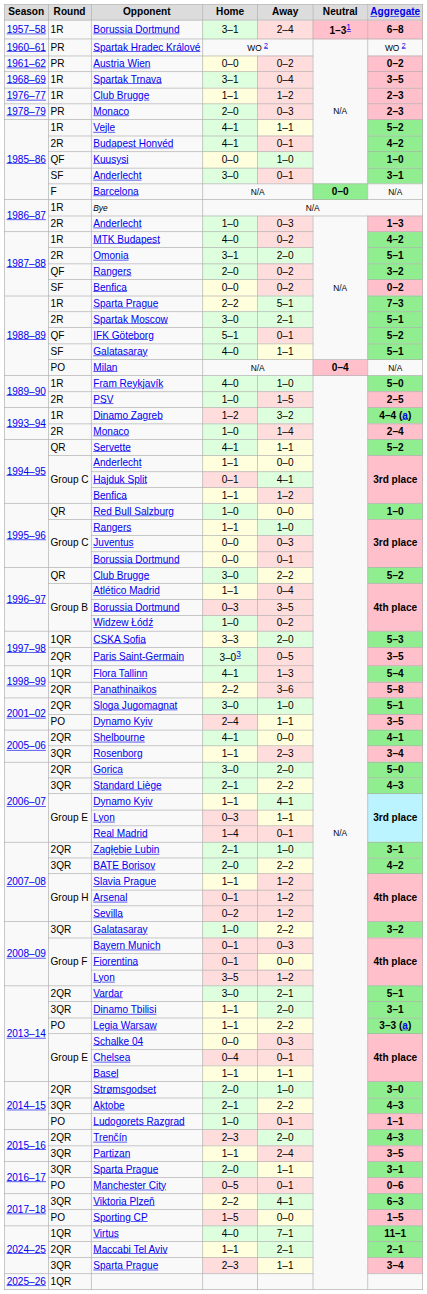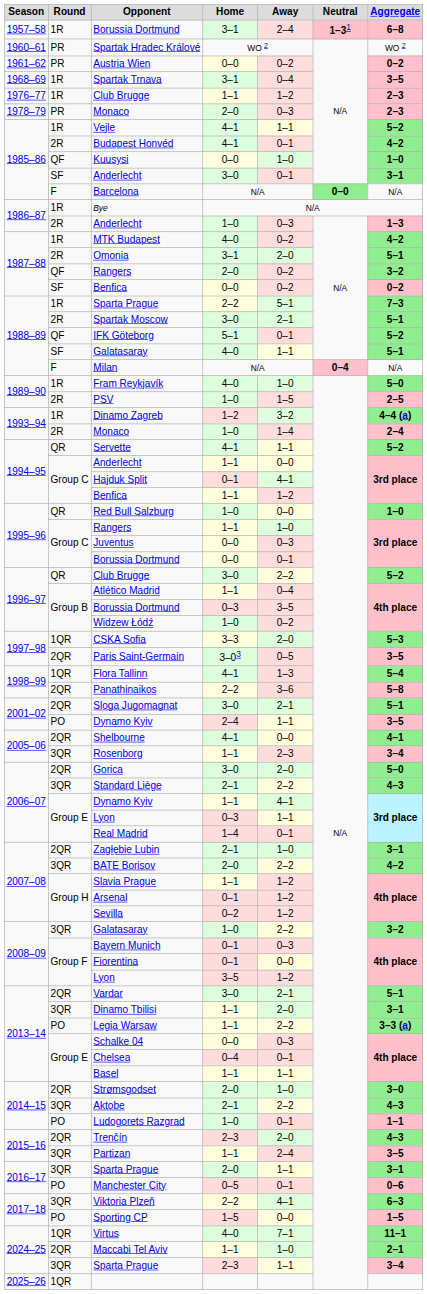 <table class="wikitable" style="text-align: center;">
 <tr>
 <th style="background:#DCDCDC">Season</th>
 <th style="background:#DCDCDC">Round</th>
 <th style="background:#DCDCDC">Opponent</th>
 <th width="80" style="background:#DCDCDC">Home</th>
 <th width="80" style="background:#DCDCDC">Away</th>
 <th width="80" style="background:#DCDCDC">Neutral</th>
 <th width="80" style="background:#DCDCDC"><a href='#'>Aggregate</a></th>
 </tr>
 <tr>
 <td align=left><a href='#'>1957–58</a></td>
 <td align=left>1R</td>
 <td align=left> <a href='#'>Borussia Dortmund</a></td>
 <td bgcolor="#ddffdd">3–1</td>
 <td bgcolor="#ffdddd">2–4</td>
 <td bgcolor=pink style="text-align:center;"><strong>1–3</strong><sup><a href='#'>1</a></sup></td>
 <td bgcolor=pink style="text-align:center;"><strong>6–8</strong></td>
 </tr>
 <tr>
 <td align=left><a href='#'>1960–61</a></td>
 <td align=left>PR</td>
 <td align=left> <a href='#'>Spartak Hradec Králové</a></td>
 <td colspan="2"><span><small>WO <sup><a href='#'>2</a></sup></small></span></td>
 <td rowspan="9"><span><small>N/A</small></span></td>
 <td colspan="1"><span><small>WO <sup><a href='#'>2</a></sup></small></span></td>
 </tr>
 <tr>
 <td align=left><a href='#'>1961–62</a></td>
 <td align=left>PR</td>
 <td align=left> <a href='#'>Austria Wien</a></td>
 <td bgcolor="#ffffdd">0–0</td>
 <td bgcolor="#ffdddd">0–2</td>
 <td bgcolor=pink style="text-align:center;"><strong>0–2</strong></td>
 </tr>
 <tr>
 <td align=left><a href='#'>1968–69</a></td>
 <td align=left>1R</td>
 <td align=left> <a href='#'>Spartak Trnava</a></td>
 <td bgcolor="#ddffdd">3–1</td>
 <td bgcolor="#ffdddd">0–4</td>
 <td bgcolor=pink style="text-align:center;"><strong>3–5</strong></td>
 </tr>
 <tr>
 <td align=left><a href='#'>1976–77</a></td>
 <td align=left>1R</td>
 <td align=left> <a href='#'>Club Brugge</a></td>
 <td bgcolor="#ffffdd">1–1</td>
 <td bgcolor="#ffdddd">1–2</td>
 <td bgcolor=pink style="text-align:center;"><strong>2–3</strong></td>
 </tr>
 <tr>
 <td align=left><a href='#'>1978–79</a></td>
 <td align=left>PR</td>
 <td align=left> <a href='#'>Monaco</a></td>
 <td bgcolor="#ddffdd">2–0</td>
 <td bgcolor="#ffdddd">0–3</td>
 <td bgcolor=pink style="text-align:center;"><strong>2–3</strong></td>
 </tr>
 <tr>
 <td rowspan=5 align=left><a href='#'>1985–86</a></td>
 <td align=left>1R</td>
 <td align=left> <a href='#'>Vejle</a></td>
 <td bgcolor="#ddffdd">4–1</td>
 <td bgcolor="#ffffdd">1–1</td>
 <td bgcolor=lightgreen style="text-align:center;"><strong>5–2</strong></td>
 </tr>
 <tr>
 <td align=left>2R</td>
 <td align=left> <a href='#'>Budapest Honvéd</a></td>
 <td bgcolor="#ddffdd">4–1</td>
 <td bgcolor="#ffdddd">0–1</td>
 <td bgcolor=lightgreen style="text-align:center;"><strong>4–2</strong></td>
 </tr>
 <tr>
 <td align=left>QF</td>
 <td align=left> <a href='#'>Kuusysi</a></td>
 <td bgcolor="#ffffdd">0–0</td>
 <td bgcolor="#ddffdd">1–0</td>
 <td bgcolor=lightgreen style="text-align:center;"><strong>1–0</strong></td>
 </tr>
 <tr>
 <td align=left>SF</td>
 <td align=left> <a href='#'>Anderlecht</a></td>
 <td bgcolor="#ddffdd">3–0</td>
 <td bgcolor="#ffdddd">0–1</td>
 <td bgcolor=lightgreen style="text-align:center;"><strong>3–1</strong></td>
 </tr>
 <tr>
 <td align=left>F</td>
 <td align=left> <a href='#'>Barcelona</a></td>
 <td colspan="2"><span><small>N/A</small></span></td>
 <td bgcolor=lightgreen style="text-align:center;"><strong>0–0 </strong></td>
 <td><span><small>N/A</small></span></td>
 </tr>
 <tr>
 <td rowspan=2 align=left><a href='#'>1986–87</a></td>
 <td align=left>1R</td>
 <td align=left><span><small><em>Bye</em></small></span></td>
 <td colspan="4"><span><small>N/A</small></span></td>
 </tr>
 <tr>
 <td align=left>2R</td>
 <td align=left> <a href='#'>Anderlecht</a></td>
 <td bgcolor="#ddffdd">1–0</td>
 <td bgcolor="#ffdddd">0–3</td>
 <td rowspan="9"><span><small>N/A</small></span></td>
 <td bgcolor=pink style="text-align:center;"><strong>1–3</strong></td>
 </tr>
 <tr>
 <td rowspan=4 align=left><a href='#'>1987–88</a></td>
 <td align=left>1R</td>
 <td align=left> <a href='#'>MTK Budapest</a></td>
 <td bgcolor="#ddffdd">4–0</td>
 <td bgcolor="#ffdddd">0–2</td>
 <td bgcolor=lightgreen style="text-align:center;"><strong>4–2</strong></td>
 </tr>
 <tr>
 <td align=left>2R</td>
 <td align=left> <a href='#'>Omonia</a></td>
 <td bgcolor="#ddffdd">3–1</td>
 <td bgcolor="#ddffdd">2–0</td>
 <td bgcolor=lightgreen style="text-align:center;"><strong>5–1</strong></td>
 </tr>
 <tr>
 <td align=left>QF</td>
 <td align=left> <a href='#'>Rangers</a></td>
 <td bgcolor="#ddffdd">2–0</td>
 <td bgcolor="#ffdddd">0–2</td>
 <td bgcolor=lightgreen style="text-align:center;"><strong>3–2</strong></td>
 </tr>
 <tr>
 <td align=left>SF</td>
 <td align=left> <a href='#'>Benfica</a></td>
 <td bgcolor="#ffffdd">0–0</td>
 <td bgcolor="#ffdddd">0–2</td>
 <td bgcolor=pink style="text-align:center;"><strong>0–2</strong></td>
 </tr>
 <tr>
 <td rowspan=5 align=left><a href='#'>1988–89</a></td>
 <td align=left>1R</td>
 <td align=left> <a href='#'>Sparta Prague</a></td>
 <td bgcolor="#ffffdd">2–2</td>
 <td bgcolor="#ddffdd">5–1</td>
 <td bgcolor=lightgreen style="text-align:center;"><strong>7–3</strong></td>
 </tr>
 <tr>
 <td align=left>2R</td>
 <td align=left> <a href='#'>Spartak Moscow</a></td>
 <td bgcolor="#ddffdd">3–0</td>
 <td bgcolor="#ddffdd">2–1</td>
 <td bgcolor=lightgreen style="text-align:center;"><strong>5–1</strong></td>
 </tr>
 <tr>
 <td align=left>QF</td>
 <td align=left> <a href='#'>IFK Göteborg</a></td>
 <td bgcolor="#ddffdd">5–1</td>
 <td bgcolor="#ffdddd">0–1</td>
 <td bgcolor=lightgreen style="text-align:center;"><strong>5–2</strong></td>
 </tr>
 <tr>
 <td align=left>SF</td>
 <td align=left> <a href='#'>Galatasaray</a></td>
 <td bgcolor="#ddffdd">4–0</td>
 <td bgcolor="#ffffdd">1–1</td>
 <td bgcolor=lightgreen style="text-align:center;"><strong>5–1</strong></td>
 </tr>
 <tr>
-<td align=left>PO</td>
+<td align=left>F</td>
 <td align=left> <a href='#'>Milan</a></td>
 <td colspan="2"><span><small>N/A</small></span></td>
 <td bgcolor=pink style="text-align:center;"><strong>0–4</strong></td>
 <td><span><small>N/A</small></span></td>
 </tr>
 <tr>
 <td rowspan=2 align=left><a href='#'>1989–90</a></td>
 <td align=left>1R</td>
 <td align=left> <a href='#'>Fram Reykjavík</a></td>
 <td bgcolor="#ddffdd">4–0</td>
 <td bgcolor="#ddffdd">1–0</td>
 <td rowspan="57"><span><small>N/A</small></span></td>
 <td bgcolor=lightgreen style="text-align:center;"><strong>5–0</strong></td>
 </tr>
 <tr>
 <td align=left>2R</td>
 <td align=left> <a href='#'>PSV</a></td>
 <td bgcolor="#ddffdd">1–0</td>
 <td bgcolor="#ffdddd">1–5</td>
 <td bgcolor=pink style="text-align:center;"><strong>2–5</strong></td>
 </tr>
 <tr>
 <td rowspan=2 align=left><a href='#'>1993–94</a></td>
 <td align=left>1R</td>
 <td align=left> <a href='#'>Dinamo Zagreb</a></td>
 <td bgcolor="#ffdddd">1–2</td>
 <td bgcolor="#ddffdd">3–2</td>
 <td bgcolor=lightgreen style="text-align:center;"><strong>4–4 (<a href='#'>a</a>)</strong></td>
 </tr>
 <tr>
 <td align=left>2R</td>
 <td align=left> <a href='#'>Monaco</a></td>
 <td bgcolor="#ddffdd">1–0</td>
 <td bgcolor="#ffdddd">1–4</td>
 <td bgcolor=pink style="text-align:center;"><strong>2–4</strong></td>
 </tr>
 <tr>
 <td rowspan=4 align=left><a href='#'>1994–95</a></td>
 <td align=left>QR</td>
 <td align=left> <a href='#'>Servette</a></td>
 <td bgcolor="#ddffdd">4–1</td>
 <td bgcolor="#ffffdd">1–1</td>
 <td bgcolor=lightgreen style="text-align:center;"><strong>5–2</strong></td>
 </tr>
 <tr>
 <td rowspan="3" align=left>Group C</td>
 <td align=left> <a href='#'>Anderlecht</a></td>
 <td bgcolor="#ffffdd">1–1</td>
 <td bgcolor="#ffffdd">0–0</td>
 <td rowspan="3" bgcolor=pink style="text-align:center;"><strong>3rd place</strong></td>
 </tr>
 <tr>
 <td align=left> <a href='#'>Hajduk Split</a></td>
 <td bgcolor="#ffdddd">0–1</td>
 <td bgcolor="#ddffdd">4–1</td>
 </tr>
 <tr>
 <td align=left> <a href='#'>Benfica</a></td>
 <td bgcolor="#ffffdd">1–1</td>
 <td bgcolor="#ffdddd">1–2</td>
 </tr>
 <tr>
 <td rowspan=4 align=left><a href='#'>1995–96</a></td>
 <td align=left>QR</td>
 <td align=left> <a href='#'>Red Bull Salzburg</a></td>
 <td bgcolor="#ddffdd">1–0</td>
 <td bgcolor="#ffffdd">0–0</td>
 <td bgcolor=lightgreen style="text-align:center;"><strong>1–0</strong></td>
 </tr>
 <tr>
 <td rowspan="3" align=left>Group C</td>
 <td align=left> <a href='#'>Rangers</a></td>
 <td bgcolor="#ffffdd">1–1</td>
 <td bgcolor="#ddffdd">1–0</td>
 <td rowspan="3" bgcolor=pink style="text-align:center;"><strong>3rd place</strong></td>
 </tr>
 <tr>
 <td align=left> <a href='#'>Juventus</a></td>
 <td bgcolor="#ffffdd">0–0</td>
 <td bgcolor="#ffdddd">0–3</td>
 </tr>
 <tr>
 <td align=left> <a href='#'>Borussia Dortmund</a></td>
 <td bgcolor="#ffffdd">0–0</td>
 <td bgcolor="#ffdddd">0–1</td>
 </tr>
 <tr>
 <td rowspan=4 align=left><a href='#'>1996–97</a></td>
 <td align=left>QR</td>
 <td align=left> <a href='#'>Club Brugge</a></td>
 <td bgcolor="#ddffdd">3–0</td>
 <td bgcolor="#ffffdd">2–2</td>
 <td bgcolor=lightgreen style="text-align:center;"><strong>5–2</strong></td>
 </tr>
 <tr>
 <td rowspan="3" align=left>Group B</td>
 <td align=left> <a href='#'>Atlético Madrid</a></td>
 <td bgcolor="#ffffdd">1–1</td>
 <td bgcolor="#ffdddd">0–4</td>
 <td rowspan="3" bgcolor=pink style="text-align:center;"><strong>4th place</strong></td>
 </tr>
 <tr>
 <td align=left> <a href='#'>Borussia Dortmund</a></td>
 <td bgcolor="#ffdddd">0–3</td>
 <td bgcolor="#ffdddd">3–5</td>
 </tr>
 <tr>
 <td align=left> <a href='#'>Widzew Łódź</a></td>
 <td bgcolor="#ddffdd">1–0</td>
 <td bgcolor="#ffdddd">0–2</td>
 </tr>
 <tr>
 <td rowspan=2 align=left><a href='#'>1997–98</a></td>
 <td align=left>1QR</td>
 <td align=left> <a href='#'>CSKA Sofia</a></td>
 <td bgcolor="#ffffdd">3–3</td>
 <td bgcolor="#ddffdd">2–0</td>
 <td bgcolor=lightgreen style="text-align:center;"><strong>5–3</strong></td>
 </tr>
 <tr>
 <td align=left>2QR</td>
 <td align=left> <a href='#'>Paris Saint-Germain</a></td>
 <td bgcolor="#ddffdd">3–0<sup><a href='#'>3</a></sup></td>
 <td bgcolor="#ffdddd">0–5</td>
 <td bgcolor=pink style="text-align:center;"><strong>3–5</strong></td>
 </tr>
 <tr>
 <td rowspan=2 align=left><a href='#'>1998–99</a></td>
 <td align=left>1QR</td>
 <td align=left> <a href='#'>Flora Tallinn</a></td>
 <td bgcolor="#ddffdd">4–1</td>
 <td bgcolor="#ffdddd">1–3</td>
 <td bgcolor=lightgreen style="text-align:center;"><strong>5–4</strong></td>
 </tr>
 <tr>
 <td align=left>2QR</td>
 <td align=left> <a href='#'>Panathinaikos</a></td>
 <td bgcolor="#ffffdd">2–2</td>
 <td bgcolor="#ffdddd">3–6</td>
 <td bgcolor=pink style="text-align:center;"><strong>5–8</strong></td>
 </tr>
 <tr>
 <td rowspan=2 align=left><a href='#'>2001–02</a></td>
 <td align=left>2QR</td>
 <td align=left> <a href='#'>Sloga Jugomagnat</a></td>
 <td bgcolor="#ddffdd">3–0</td>
-<td bgcolor="#ddffdd">1–0</td>
+<td bgcolor="#ddffdd">2–1</td>
 <td bgcolor=lightgreen style="text-align:center;"><strong>5–1</strong></td>
 </tr>
 <tr>
 <td align=left>PO</td>
 <td align=left> <a href='#'>Dynamo Kyiv</a></td>
 <td bgcolor="#ffdddd">2–4</td>
 <td bgcolor="#ffffdd">1–1</td>
 <td bgcolor=pink style="text-align:center;"><strong>3–5</strong></td>
 </tr>
 <tr>
 <td rowspan=2 align=left><a href='#'>2005–06</a></td>
 <td align=left>2QR</td>
 <td align=left> <a href='#'>Shelbourne</a></td>
 <td bgcolor="#ddffdd">4–1</td>
 <td bgcolor="#ffffdd">0–0</td>
 <td bgcolor=lightgreen style="text-align:center;"><strong>4–1</strong></td>
 </tr>
 <tr>
 <td align=left>3QR</td>
 <td align=left> <a href='#'>Rosenborg</a></td>
 <td bgcolor="#ffffdd">1–1</td>
 <td bgcolor="#ffdddd">2–3</td>
 <td bgcolor=pink style="text-align:center;"><strong>3–4</strong></td>
 </tr>
 <tr>
 <td rowspan=5 align=left><a href='#'>2006–07</a></td>
 <td align=left>2QR</td>
 <td align=left> <a href='#'>Gorica</a></td>
 <td bgcolor="#ddffdd">3–0</td>
 <td bgcolor="#ddffdd">2–0</td>
 <td bgcolor=lightgreen style="text-align:center;"><strong>5–0</strong></td>
 </tr>
 <tr>
 <td align=left>3QR</td>
 <td align=left> <a href='#'>Standard Liège</a></td>
 <td bgcolor="#ddffdd">2–1</td>
 <td bgcolor="#ffffdd">2–2</td>
 <td bgcolor=lightgreen style="text-align:center;"><strong>4–3</strong></td>
 </tr>
 <tr>
 <td rowspan="3" align=left>Group E</td>
 <td align=left> <a href='#'>Dynamo Kyiv</a></td>
 <td bgcolor="#ffffdd">1–1</td>
 <td bgcolor="#ddffdd">4–1</td>
 <td rowspan="3" bgcolor="#BBF3FF" style="text-align:center;"><strong>3rd place</strong></td>
 </tr>
 <tr>
 <td align=left> <a href='#'>Lyon</a></td>
 <td bgcolor="#ffdddd">0–3</td>
 <td bgcolor="#ffffdd">1–1</td>
 </tr>
 <tr>
 <td align=left> <a href='#'>Real Madrid</a></td>
 <td bgcolor="#ffdddd">1–4</td>
 <td bgcolor="#ffdddd">0–1</td>
 </tr>
 <tr>
 <td rowspan=5 align=left><a href='#'>2007–08</a></td>
 <td align=left>2QR</td>
 <td align=left> <a href='#'>Zagłębie Lubin</a></td>
 <td bgcolor="#ddffdd">2–1</td>
 <td bgcolor="#ddffdd">1–0</td>
 <td bgcolor=lightgreen style="text-align:center;"><strong>3–1</strong></td>
 </tr>
 <tr>
 <td align=left>3QR</td>
 <td align=left> <a href='#'>BATE Borisov</a></td>
 <td bgcolor="#ddffdd">2–0</td>
 <td bgcolor="#ffffdd">2–2</td>
 <td bgcolor=lightgreen style="text-align:center;"><strong>4–2</strong></td>
 </tr>
 <tr>
 <td rowspan="3" align=left>Group H</td>
 <td align=left> <a href='#'>Slavia Prague</a></td>
 <td bgcolor="#ffffdd">1–1</td>
 <td bgcolor="#ffdddd">1–2</td>
 <td rowspan="3" bgcolor=pink style="text-align:center;"><strong>4th place</strong></td>
 </tr>
 <tr>
 <td align=left> <a href='#'>Arsenal</a></td>
 <td bgcolor="#ffdddd">0–1</td>
 <td bgcolor="#ffdddd">1–2</td>
 </tr>
 <tr>
 <td align=left> <a href='#'>Sevilla</a></td>
 <td bgcolor="#ffdddd">0–2</td>
 <td bgcolor="#ffdddd">1–2</td>
 </tr>
 <tr>
 <td rowspan=4 align=left><a href='#'>2008–09</a></td>
 <td align=left>3QR</td>
 <td align=left> <a href='#'>Galatasaray</a></td>
 <td bgcolor="#ddffdd">1–0</td>
 <td bgcolor="#ffffdd">2–2</td>
 <td bgcolor=lightgreen style="text-align:center;"><strong>3–2</strong></td>
 </tr>
 <tr>
 <td rowspan="3" align=left>Group F</td>
 <td align=left> <a href='#'>Bayern Munich</a></td>
 <td bgcolor="#ffdddd">0–1</td>
 <td bgcolor="#ffdddd">0–3</td>
 <td rowspan="3" bgcolor=pink style="text-align:center;"><strong>4th place</strong></td>
 </tr>
 <tr>
 <td align=left> <a href='#'>Fiorentina</a></td>
 <td bgcolor="#ffdddd">0–1</td>
 <td bgcolor="#ffffdd">0–0</td>
 </tr>
 <tr>
 <td align=left> <a href='#'>Lyon</a></td>
 <td bgcolor="#ffdddd">3–5</td>
 <td bgcolor="#ffdddd">1–2</td>
 </tr>
 <tr>
 <td rowspan=6 align=left><a href='#'>2013–14</a></td>
 <td align=left>2QR</td>
 <td align=left> <a href='#'>Vardar</a></td>
 <td bgcolor="#ddffdd">3–0</td>
 <td bgcolor="#ddffdd">2–1</td>
 <td bgcolor=lightgreen style="text-align:center;"><strong>5–1</strong></td>
 </tr>
 <tr>
 <td align=left>3QR</td>
 <td align=left> <a href='#'>Dinamo Tbilisi</a></td>
 <td bgcolor="#ffffdd">1–1</td>
 <td bgcolor="#ddffdd">2–0</td>
 <td bgcolor=lightgreen style="text-align:center;"><strong>3–1</strong></td>
 </tr>
 <tr>
 <td align=left>PO</td>
 <td align=left> <a href='#'>Legia Warsaw</a></td>
 <td bgcolor="#ffffdd">1–1</td>
 <td bgcolor="#ffffdd">2–2</td>
 <td bgcolor=lightgreen style="text-align:center;"><strong>3–3 (<a href='#'>a</a>)</strong></td>
 </tr>
 <tr>
 <td rowspan="3" align=left>Group E</td>
 <td align=left> <a href='#'>Schalke 04</a></td>
 <td bgcolor="#ffffdd">0–0</td>
 <td bgcolor="#ffdddd">0–3</td>
 <td rowspan="3" bgcolor=pink style="text-align:center;"><strong>4th place</strong></td>
 </tr>
 <tr>
 <td align=left> <a href='#'>Chelsea</a></td>
 <td bgcolor="#ffdddd">0–4</td>
 <td bgcolor="#ffdddd">0–1</td>
 </tr>
 <tr>
 <td align=left> <a href='#'>Basel</a></td>
 <td bgcolor="#ffffdd">1–1</td>
 <td bgcolor="#ffffdd">1–1</td>
 </tr>
 <tr>
 <td rowspan="3" align=left><a href='#'>2014–15</a></td>
 <td align=left>2QR</td>
 <td align=left> <a href='#'>Strømsgodset</a></td>
 <td bgcolor="#ddffdd">2–0</td>
 <td bgcolor="#ddffdd">1–0</td>
 <td bgcolor=lightgreen style="text-align:center;"><strong>3–0</strong></td>
 </tr>
 <tr>
 <td align=left>3QR</td>
 <td align=left> <a href='#'>Aktobe</a></td>
 <td bgcolor="#ddffdd">2–1</td>
 <td bgcolor="#ffffdd">2–2</td>
 <td bgcolor=lightgreen style="text-align:center;"><strong>4–3</strong></td>
 </tr>
 <tr>
 <td align=left>PO</td>
 <td align=left> <a href='#'>Ludogorets Razgrad</a></td>
 <td bgcolor="#ddffdd">1–0</td>
 <td bgcolor="#ffdddd">0–1</td>
 <td bgcolor=pink style="text-align:center;"><strong>1–1 </strong></td>
 </tr>
 <tr>
 <td rowspan=2 align=left><a href='#'>2015–16</a></td>
 <td align=left>2QR</td>
 <td align=left> <a href='#'>Trenčín</a></td>
 <td bgcolor="#ffdddd">2–3</td>
 <td bgcolor="#ddffdd">2–0</td>
 <td bgcolor=lightgreen style="text-align:center;"><strong>4–3</strong></td>
 </tr>
 <tr>
 <td align=left>3QR</td>
 <td align=left> <a href='#'>Partizan</a></td>
 <td bgcolor="#ffffdd">1–1</td>
 <td bgcolor="#ffdddd">2–4</td>
 <td bgcolor=pink style="text-align:center;"><strong>3–5</strong></td>
 </tr>
 <tr>
 <td rowspan=2 align=left><a href='#'>2016–17</a></td>
 <td align=left>3QR</td>
 <td align=left> <a href='#'>Sparta Prague</a></td>
 <td bgcolor="#ddffdd">2–0</td>
 <td bgcolor="#ffffdd">1–1</td>
 <td bgcolor=lightgreen style="text-align:center;"><strong>3–1</strong></td>
 </tr>
 <tr>
 <td align=left>PO</td>
 <td align=left> <a href='#'>Manchester City</a></td>
 <td bgcolor="#ffdddd">0–5</td>
 <td bgcolor="#ffdddd">0–1</td>
 <td bgcolor=pink style="text-align:center;"><strong>0–6</strong></td>
 </tr>
 <tr>
 <td rowspan=2 align=left><a href='#'>2017–18</a></td>
 <td align=left>3QR</td>
 <td align=left> <a href='#'>Viktoria Plzeň</a></td>
 <td bgcolor="#ffffdd">2–2</td>
 <td bgcolor="#ddffdd">4–1</td>
 <td bgcolor=lightgreen style="text-align:center;"><strong>6–3</strong></td>
 </tr>
 <tr>
 <td align=left>PO</td>
 <td align=left> <a href='#'>Sporting CP</a></td>
 <td bgcolor="#ffdddd">1–5</td>
 <td bgcolor="#ffffdd">0–0</td>
 <td bgcolor=pink style="text-align:center;"><strong>1–5</strong></td>
 </tr>
 <tr>
 <td rowspan=3 align=left><a href='#'>2024–25</a></td>
 <td align=left>1QR</td>
 <td align=left> <a href='#'>Virtus</a></td>
 <td bgcolor="#ddffdd">4–0</td>
 <td bgcolor="#ddffdd">7–1</td>
 <td bgcolor=lightgreen style="text-align:center;"><strong>11–1</strong></td>
 </tr>
 <tr>
 <td align=left>2QR</td>
 <td align=left> <a href='#'>Maccabi Tel Aviv</a></td>
 <td bgcolor="#ffffdd">1–1</td>
-<td bgcolor="#ddffdd">2–1</td>
+<td bgcolor="#ddffdd">1–0</td>
 <td bgcolor=lightgreen style="text-align:center;"><strong>2–1</strong></td>
 </tr>
 <tr>
 <td align=left>3QR</td>
 <td align=left> <a href='#'>Sparta Prague</a></td>
 <td bgcolor="#ffdddd">2–3</td>
 <td bgcolor="#ffffdd">1–1</td>
 <td bgcolor=pink style="text-align:center;"><strong>3–4</strong></td>
 </tr>
 <tr>
 <td align=left><a href='#'>2025–26</a></td>
 <td align=left>1QR</td>
 <td align=left></td>
 <td></td>
 <td></td>
 <td></td>
 </tr>
 </table>
